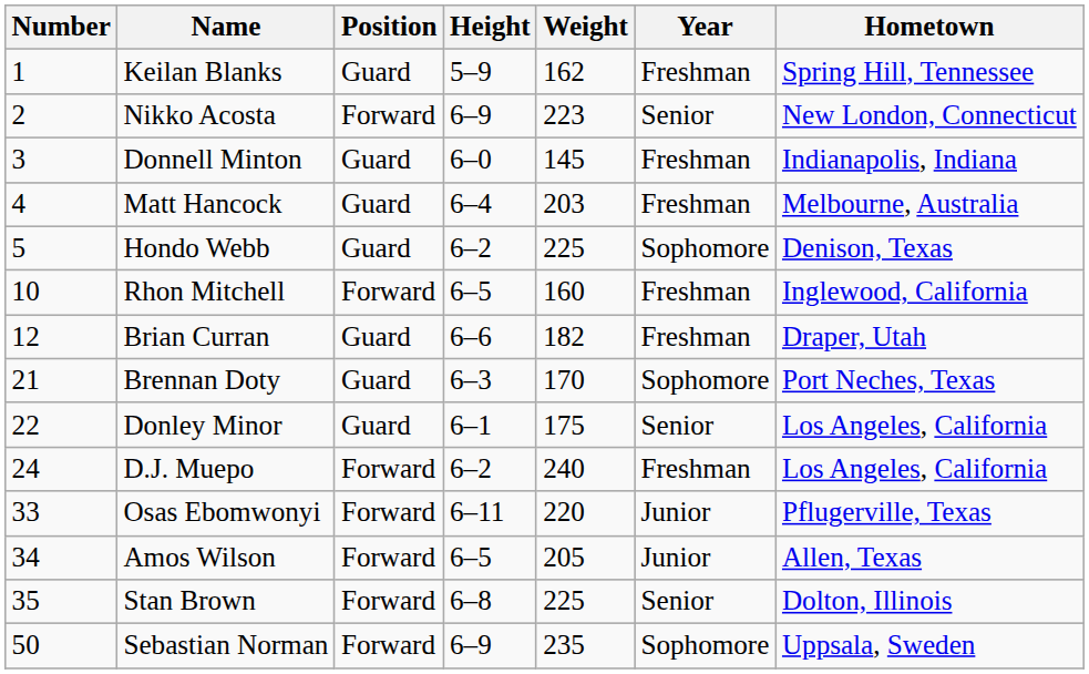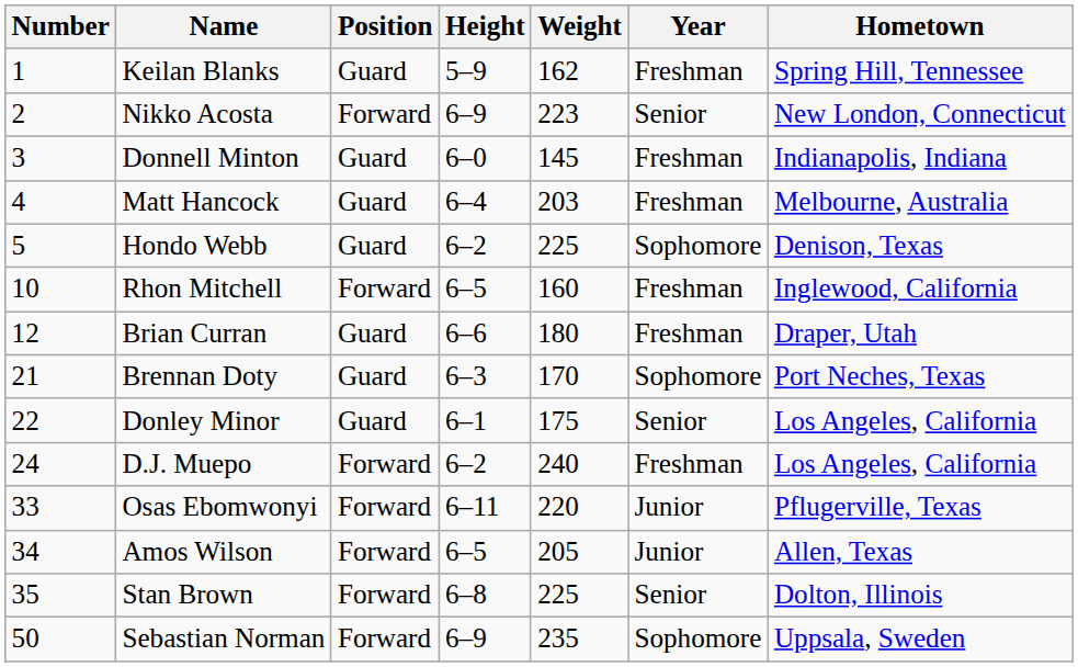 <table class="wikitable">
 <tr>
 <th>Number</th>
 <th>Name</th>
 <th>Position</th>
 <th>Height</th>
 <th>Weight</th>
 <th>Year</th>
 <th>Hometown</th>
 </tr>
 <tr>
 <td>1</td>
 <td>Keilan Blanks</td>
 <td>Guard</td>
 <td>5–9</td>
 <td>162</td>
 <td>Freshman</td>
 <td><a href='#'>Spring Hill, Tennessee</a></td>
 </tr>
 <tr>
 <td>2</td>
 <td>Nikko Acosta</td>
 <td>Forward</td>
 <td>6–9</td>
 <td>223</td>
 <td>Senior</td>
 <td><a href='#'>New London, Connecticut</a></td>
 </tr>
 <tr>
 <td>3</td>
 <td>Donnell Minton</td>
 <td>Guard</td>
 <td>6–0</td>
 <td>145</td>
 <td>Freshman</td>
 <td><a href='#'>Indianapolis</a>, <a href='#'>Indiana</a></td>
 </tr>
 <tr>
 <td>4</td>
 <td>Matt Hancock</td>
 <td>Guard</td>
 <td>6–4</td>
 <td>203</td>
 <td>Freshman</td>
 <td><a href='#'>Melbourne</a>, <a href='#'>Australia</a></td>
 </tr>
 <tr>
 <td>5</td>
 <td>Hondo Webb</td>
 <td>Guard</td>
 <td>6–2</td>
 <td>225</td>
 <td>Sophomore</td>
 <td><a href='#'>Denison, Texas</a></td>
 </tr>
 <tr>
 <td>10</td>
 <td>Rhon Mitchell</td>
 <td>Forward</td>
 <td>6–5</td>
 <td>160</td>
 <td>Freshman</td>
 <td><a href='#'>Inglewood, California</a></td>
 </tr>
 <tr>
 <td>12</td>
 <td>Brian Curran</td>
 <td>Guard</td>
 <td>6–6</td>
-<td>182</td>
+<td>180</td>
 <td>Freshman</td>
 <td><a href='#'>Draper, Utah</a></td>
 </tr>
 <tr>
 <td>21</td>
 <td>Brennan Doty</td>
 <td>Guard</td>
 <td>6–3</td>
 <td>170</td>
 <td>Sophomore</td>
 <td><a href='#'>Port Neches, Texas</a></td>
 </tr>
 <tr>
 <td>22</td>
 <td>Donley Minor</td>
 <td>Guard</td>
 <td>6–1</td>
 <td>175</td>
 <td>Senior</td>
 <td><a href='#'>Los Angeles</a>, <a href='#'>California</a></td>
 </tr>
 <tr>
 <td>24</td>
 <td>D.J. Muepo</td>
 <td>Forward</td>
 <td>6–2</td>
 <td>240</td>
 <td>Freshman</td>
 <td><a href='#'>Los Angeles</a>, <a href='#'>California</a></td>
 </tr>
 <tr>
 <td>33</td>
 <td>Osas Ebomwonyi</td>
 <td>Forward</td>
 <td>6–11</td>
 <td>220</td>
 <td>Junior</td>
 <td><a href='#'>Pflugerville, Texas</a></td>
 </tr>
 <tr>
 <td>34</td>
 <td>Amos Wilson</td>
 <td>Forward</td>
 <td>6–5</td>
 <td>205</td>
 <td>Junior</td>
 <td><a href='#'>Allen, Texas</a></td>
 </tr>
 <tr>
 <td>35</td>
 <td>Stan Brown</td>
 <td>Forward</td>
 <td>6–8</td>
 <td>225</td>
 <td>Senior</td>
 <td><a href='#'>Dolton, Illinois</a></td>
 </tr>
 <tr>
 <td>50</td>
 <td>Sebastian Norman</td>
 <td>Forward</td>
 <td>6–9</td>
 <td>235</td>
 <td>Sophomore</td>
 <td><a href='#'>Uppsala</a>, <a href='#'>Sweden</a></td>
 </tr>
 </table>
